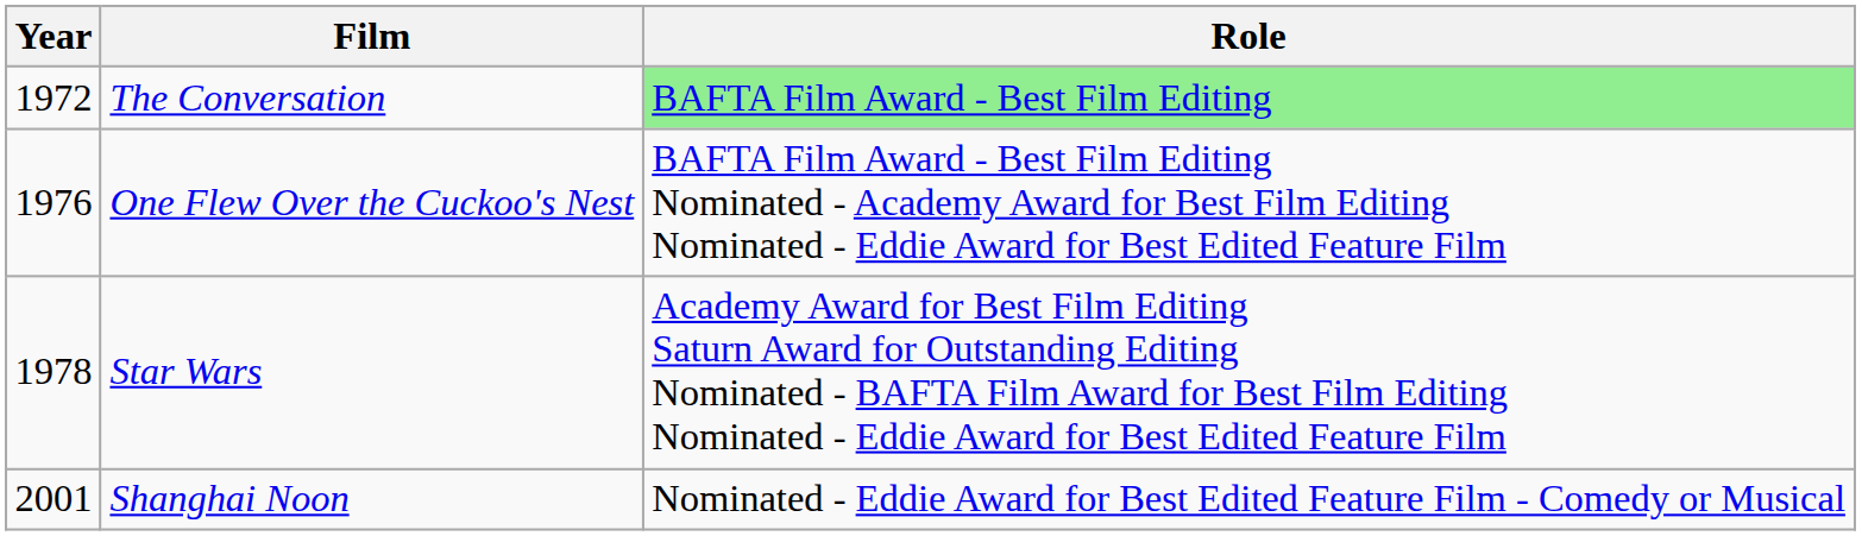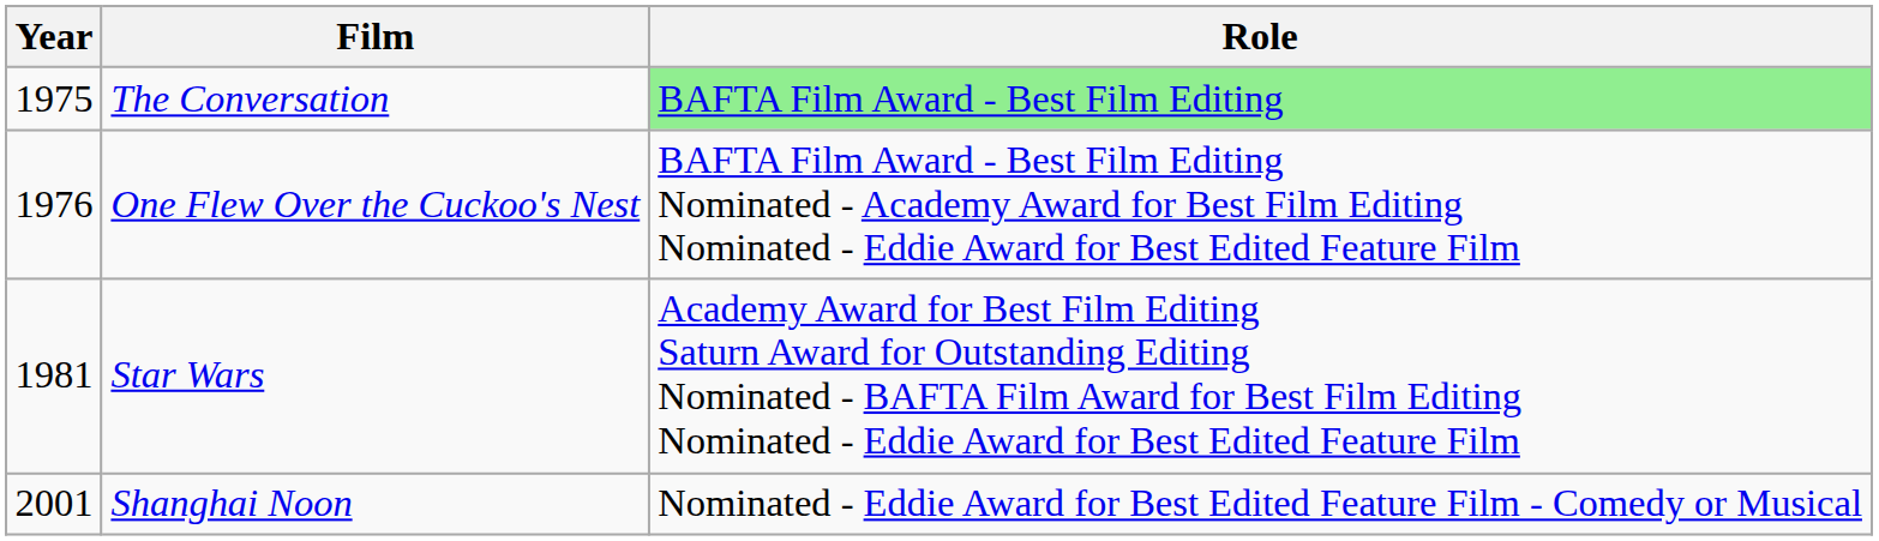 <table class="wikitable">
 <tr>
 <th>Year</th>
 <th>Film</th>
 <th>Role</th>
 </tr>
 <tr>
-<td>1972</td>
+<td>1975</td>
 <td><em><a href='#'>The Conversation</a></em></td>
 <td style="background: lightgreen;"><a href='#'>BAFTA Film Award - Best Film Editing</a></td>
 </tr>
 <tr>
 <td>1976</td>
 <td><em><a href='#'>One Flew Over the Cuckoo's Nest</a></em></td>
 <td><a href='#'>BAFTA Film Award - Best Film Editing</a><br>Nominated - <a href='#'>Academy Award for Best Film Editing</a><br>Nominated - <a href='#'>Eddie Award for Best Edited Feature Film</a></td>
 </tr>
 <tr>
-<td>1978</td>
+<td>1981</td>
 <td><em><a href='#'>Star Wars</a></em></td>
 <td><a href='#'>Academy Award for Best Film Editing</a><br><a href='#'>Saturn Award for Outstanding Editing</a><br>Nominated - <a href='#'>BAFTA Film Award for Best Film Editing</a><br>Nominated - <a href='#'>Eddie Award for Best Edited Feature Film</a></td>
 </tr>
 <tr>
 <td>2001</td>
 <td><em><a href='#'>Shanghai Noon</a></em></td>
 <td>Nominated - <a href='#'>Eddie Award for Best Edited Feature Film - Comedy or Musical</a></td>
 </tr>
 </table>
